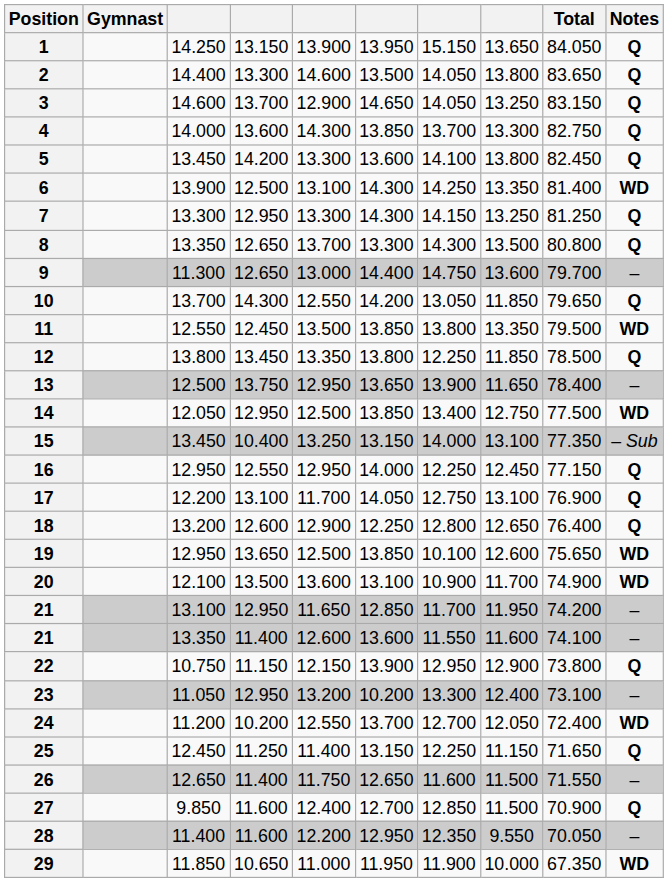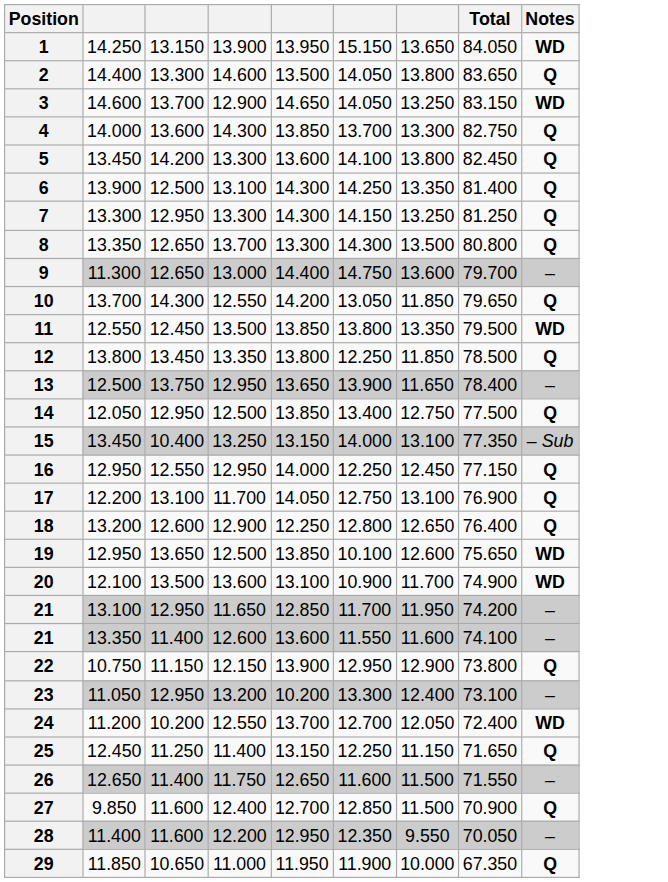 <table class="wikitable sortable" style="text-align:center; font-size:95%">
 <tr>
 <th scope=col>Position</th>
-<th scope=col>Gymnast</th>
 <th scope=col></th>
 <th scope=col></th>
 <th scope=col></th>
 <th scope=col></th>
 <th scope=col></th>
 <th scope=col></th>
 <th scope=col>Total</th>
 <th scope=col>Notes</th>
 </tr>
 <tr>
 <th scope=row>1</th>
-<td align=left></td>
 <td>14.250</td>
 <td>13.150</td>
 <td>13.900</td>
 <td>13.950</td>
 <td>15.150</td>
 <td>13.650</td>
 <td>84.050</td>
-<td><strong>Q</strong></td>
+<td> <strong>WD</strong></td>
 </tr>
 <tr>
 <th scope=row>2</th>
-<td align=left></td>
 <td>14.400</td>
 <td>13.300</td>
 <td>14.600</td>
 <td>13.500</td>
 <td>14.050</td>
 <td>13.800</td>
 <td>83.650</td>
 <td><strong>Q</strong></td>
 </tr>
 <tr>
 <th scope=row>3</th>
-<td align=left></td>
 <td>14.600</td>
 <td>13.700</td>
 <td>12.900</td>
 <td>14.650</td>
 <td>14.050</td>
 <td>13.250</td>
 <td>83.150</td>
-<td><strong>Q</strong></td>
+<td> <strong>WD</strong></td>
 </tr>
 <tr>
 <th scope=row>4</th>
-<td align=left></td>
 <td>14.000</td>
 <td>13.600</td>
 <td>14.300</td>
 <td>13.850</td>
 <td>13.700</td>
 <td>13.300</td>
 <td>82.750</td>
 <td><strong>Q</strong></td>
 </tr>
 <tr>
 <th scope=row>5</th>
-<td align=left></td>
 <td>13.450</td>
 <td>14.200</td>
 <td>13.300</td>
 <td>13.600</td>
 <td>14.100</td>
 <td>13.800</td>
 <td>82.450</td>
 <td><strong>Q</strong></td>
 </tr>
 <tr>
 <th scope=row>6</th>
-<td align=left></td>
 <td>13.900</td>
 <td>12.500</td>
 <td>13.100</td>
 <td>14.300</td>
 <td>14.250</td>
 <td>13.350</td>
 <td>81.400</td>
-<td> <strong>WD</strong></td>
+<td><strong>Q</strong></td>
 </tr>
 <tr>
 <th scope=row>7</th>
-<td align=left></td>
 <td>13.300</td>
 <td>12.950</td>
 <td>13.300</td>
 <td>14.300</td>
 <td>14.150</td>
 <td>13.250</td>
 <td>81.250</td>
 <td><strong>Q</strong></td>
 </tr>
 <tr>
 <th scope=row>8</th>
-<td align=left></td>
 <td>13.350</td>
 <td>12.650</td>
 <td>13.700</td>
 <td>13.300</td>
 <td>14.300</td>
 <td>13.500</td>
 <td>80.800</td>
 <td><strong>Q</strong></td>
 </tr>
 <tr bgcolor="cccccc">
 <th scope=row>9</th>
-<td align=left></td>
 <td>11.300</td>
 <td>12.650</td>
 <td>13.000</td>
 <td>14.400</td>
 <td>14.750</td>
 <td>13.600</td>
 <td>79.700</td>
 <td>–</td>
 </tr>
 <tr>
 <th scope=row>10</th>
-<td align=left></td>
 <td>13.700</td>
 <td>14.300</td>
 <td>12.550</td>
 <td>14.200</td>
 <td>13.050</td>
 <td>11.850</td>
 <td>79.650</td>
 <td><strong>Q</strong></td>
 </tr>
 <tr>
 <th scope=row>11</th>
-<td align=left></td>
 <td>12.550</td>
 <td>12.450</td>
 <td>13.500</td>
 <td>13.850</td>
 <td>13.800</td>
 <td>13.350</td>
 <td>79.500</td>
 <td> <strong>WD</strong></td>
 </tr>
 <tr>
 <th scope=row>12</th>
-<td align=left></td>
 <td>13.800</td>
 <td>13.450</td>
 <td>13.350</td>
 <td>13.800</td>
 <td>12.250</td>
 <td>11.850</td>
 <td>78.500</td>
 <td><strong>Q</strong></td>
 </tr>
 <tr bgcolor="cccccc">
 <th scope=row>13</th>
-<td align=left></td>
 <td>12.500</td>
 <td>13.750</td>
 <td>12.950</td>
 <td>13.650</td>
 <td>13.900</td>
 <td>11.650</td>
 <td>78.400</td>
 <td>–</td>
 </tr>
 <tr>
 <th scope=row>14</th>
-<td align=left></td>
 <td>12.050</td>
 <td>12.950</td>
 <td>12.500</td>
 <td>13.850</td>
 <td>13.400</td>
 <td>12.750</td>
 <td>77.500</td>
-<td> <strong>WD</strong></td>
+<td><strong>Q</strong></td>
 </tr>
 <tr bgcolor="cccccc">
 <th scope=row>15</th>
-<td align=left></td>
 <td>13.450</td>
 <td>10.400</td>
 <td>13.250</td>
 <td>13.150</td>
 <td>14.000</td>
 <td>13.100</td>
 <td>77.350</td>
 <td>– <em>Sub</em></td>
 </tr>
 <tr>
 <th scope=row>16</th>
-<td align=left></td>
 <td>12.950</td>
 <td>12.550</td>
 <td>12.950</td>
 <td>14.000</td>
 <td>12.250</td>
 <td>12.450</td>
 <td>77.150</td>
 <td><strong>Q</strong></td>
 </tr>
 <tr>
 <th scope=row>17</th>
-<td align=left></td>
 <td>12.200</td>
 <td>13.100</td>
 <td>11.700</td>
 <td>14.050</td>
 <td>12.750</td>
 <td>13.100</td>
 <td>76.900</td>
 <td><strong>Q</strong></td>
 </tr>
 <tr>
 <th scope=row>18</th>
-<td align=left></td>
 <td>13.200</td>
 <td>12.600</td>
 <td>12.900</td>
 <td>12.250</td>
 <td>12.800</td>
 <td>12.650</td>
 <td>76.400</td>
 <td><strong>Q</strong></td>
 </tr>
 <tr>
 <th scope=row>19</th>
-<td align=left></td>
 <td>12.950</td>
 <td>13.650</td>
 <td>12.500</td>
 <td>13.850</td>
 <td>10.100</td>
 <td>12.600</td>
 <td>75.650</td>
 <td> <strong>WD</strong></td>
 </tr>
 <tr>
 <th scope=row>20</th>
-<td align=left></td>
 <td>12.100</td>
 <td>13.500</td>
 <td>13.600</td>
 <td>13.100</td>
 <td>10.900</td>
 <td>11.700</td>
 <td>74.900</td>
 <td> <strong>WD</strong></td>
 </tr>
 <tr bgcolor="cccccc">
 <th scope=row>21</th>
-<td align=left></td>
 <td>13.100</td>
 <td>12.950</td>
 <td>11.650</td>
 <td>12.850</td>
 <td>11.700</td>
 <td>11.950</td>
 <td>74.200</td>
 <td>–</td>
 </tr>
 <tr bgcolor="cccccc">
 <th scope=row>21</th>
-<td align=left></td>
 <td>13.350</td>
 <td>11.400</td>
 <td>12.600</td>
 <td>13.600</td>
 <td>11.550</td>
 <td>11.600</td>
 <td>74.100</td>
 <td>–</td>
 </tr>
 <tr>
 <th scope=row>22</th>
-<td align=left></td>
 <td>10.750</td>
 <td>11.150</td>
 <td>12.150</td>
 <td>13.900</td>
 <td>12.950</td>
 <td>12.900</td>
 <td>73.800</td>
 <td><strong>Q</strong></td>
 </tr>
 <tr bgcolor="cccccc">
 <th scope=row>23</th>
-<td align=left></td>
 <td>11.050</td>
 <td>12.950</td>
 <td>13.200</td>
 <td>10.200</td>
 <td>13.300</td>
 <td>12.400</td>
 <td>73.100</td>
 <td>–</td>
 </tr>
 <tr>
 <th scope=row>24</th>
-<td align=left></td>
 <td>11.200</td>
 <td>10.200</td>
 <td>12.550</td>
 <td>13.700</td>
 <td>12.700</td>
 <td>12.050</td>
 <td>72.400</td>
 <td> <strong>WD</strong></td>
 </tr>
 <tr>
 <th scope=row>25</th>
-<td align=left></td>
 <td>12.450</td>
 <td>11.250</td>
 <td>11.400</td>
 <td>13.150</td>
 <td>12.250</td>
 <td>11.150</td>
 <td>71.650</td>
 <td><strong>Q</strong></td>
 </tr>
 <tr bgcolor="cccccc">
 <th scope=row>26</th>
-<td align=left></td>
 <td>12.650</td>
 <td>11.400</td>
 <td>11.750</td>
 <td>12.650</td>
 <td>11.600</td>
 <td>11.500</td>
 <td>71.550</td>
 <td>–</td>
 </tr>
 <tr>
 <th scope=row>27</th>
-<td align=left></td>
 <td>9.850</td>
 <td>11.600</td>
 <td>12.400</td>
 <td>12.700</td>
 <td>12.850</td>
 <td>11.500</td>
 <td>70.900</td>
 <td><strong>Q</strong></td>
 </tr>
 <tr bgcolor="cccccc">
 <th scope=row>28</th>
-<td align=left></td>
 <td>11.400</td>
 <td>11.600</td>
 <td>12.200</td>
 <td>12.950</td>
 <td>12.350</td>
 <td>9.550</td>
 <td>70.050</td>
 <td>–</td>
 </tr>
 <tr>
 <th scope=row>29</th>
-<td align=left></td>
 <td>11.850</td>
 <td>10.650</td>
 <td>11.000</td>
 <td>11.950</td>
 <td>11.900</td>
 <td>10.000</td>
 <td>67.350</td>
-<td> <strong>WD</strong></td>
+<td><strong>Q</strong></td>
 </tr>
 </table>
